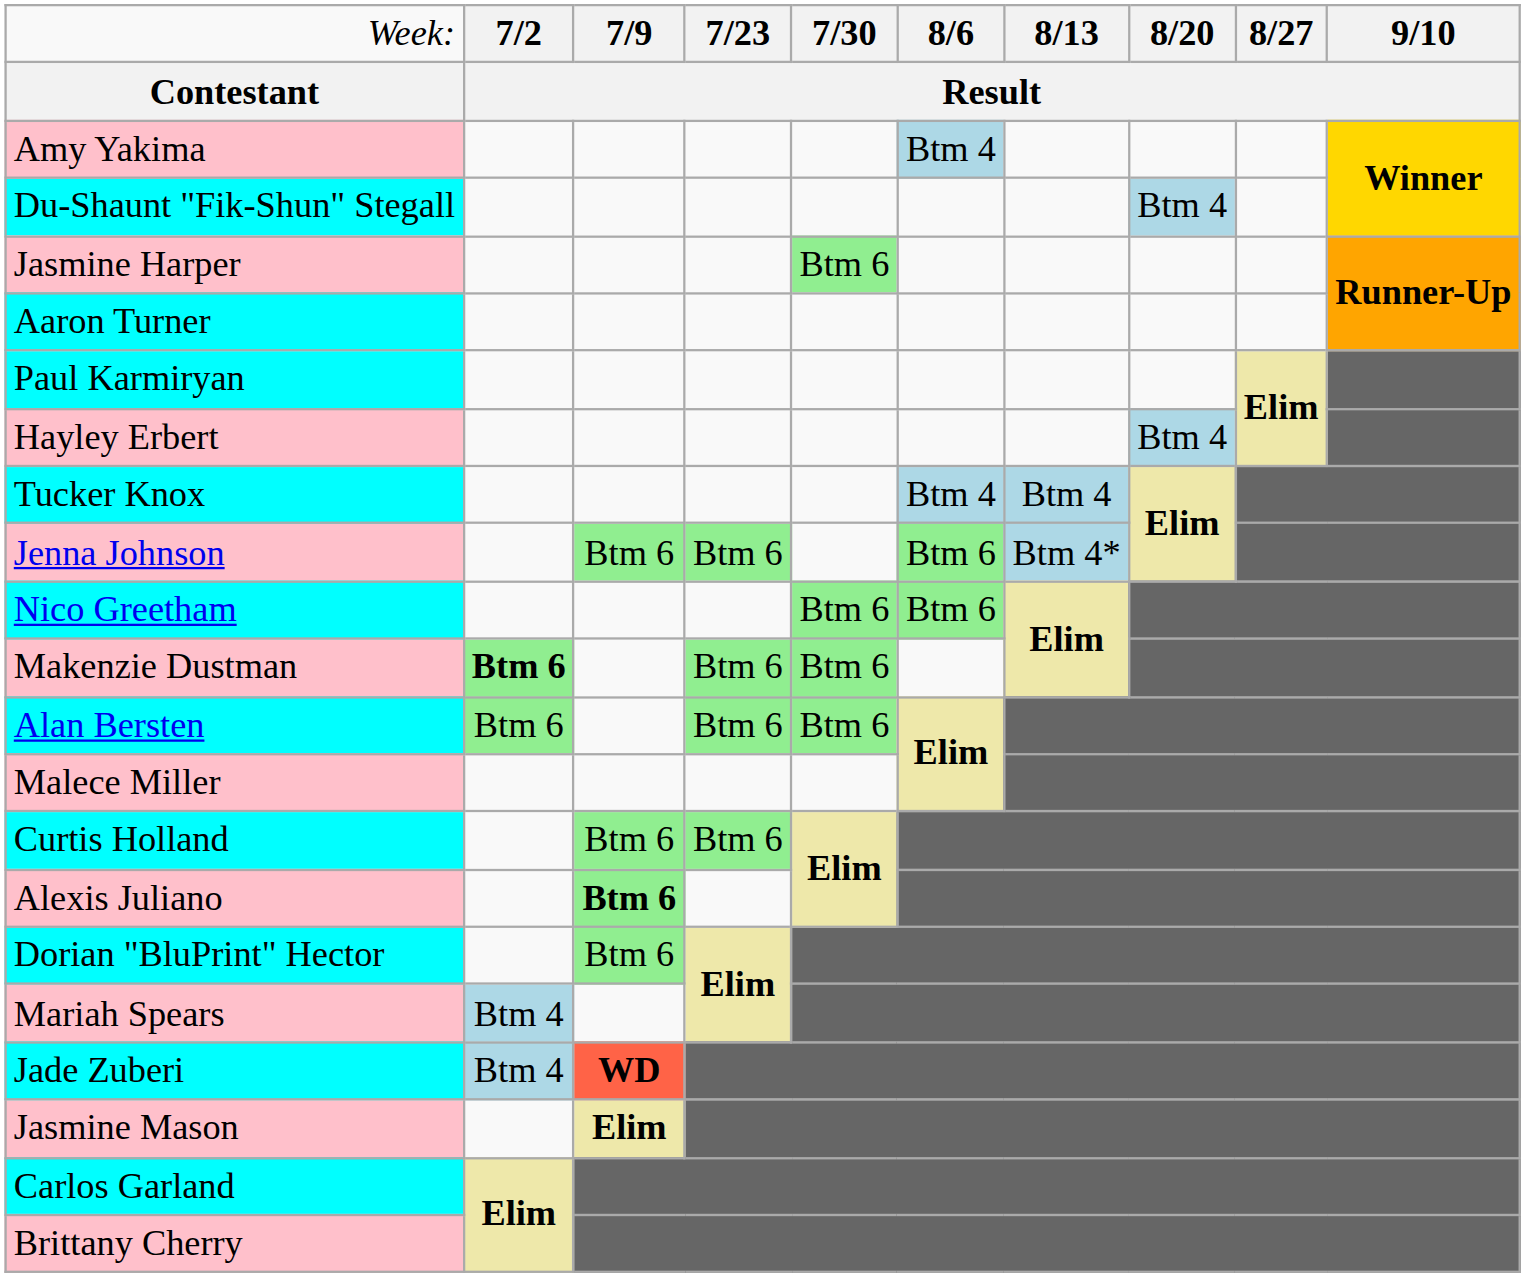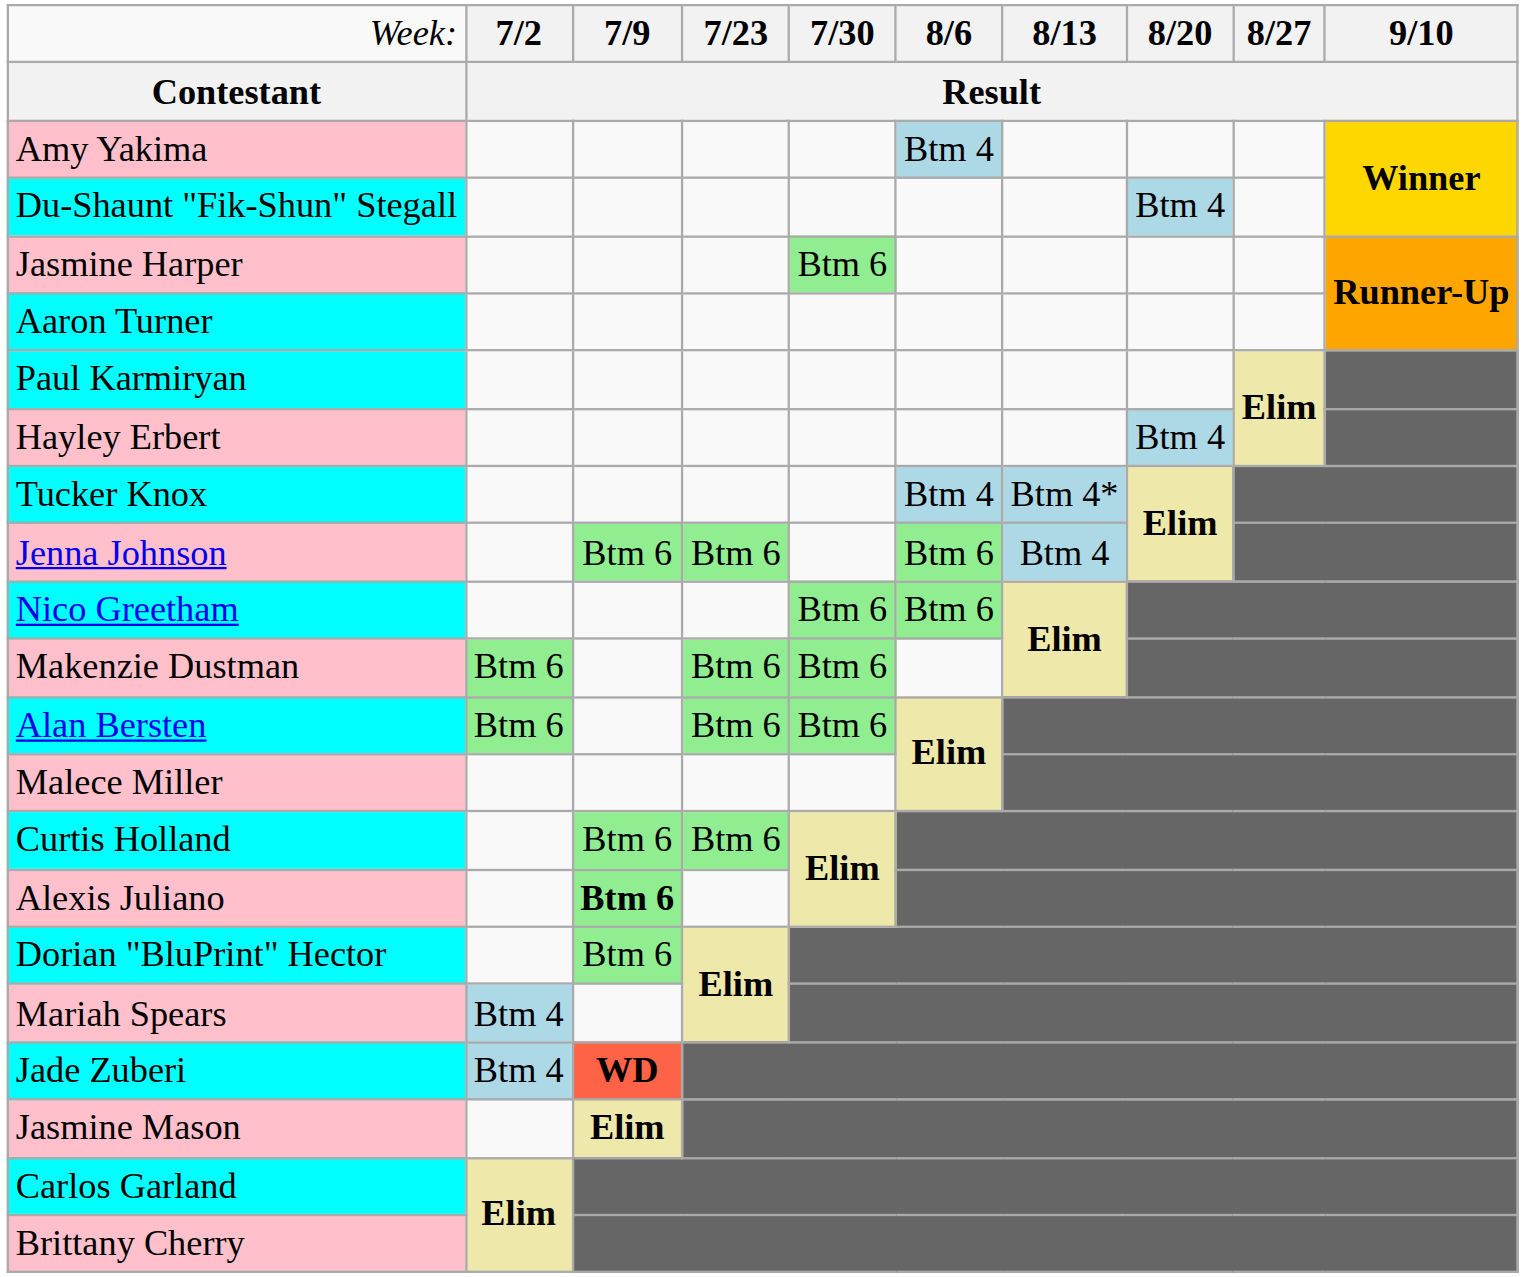 <table class="wikitable" style="margin:1em auto;">
 <tr>
 <td align="right"><em>Week:</em></td>
 <th>7/2</th>
 <th>7/9</th>
 <th>7/23</th>
 <th>7/30</th>
 <th>8/6</th>
 <th>8/13</th>
 <th>8/20</th>
 <th>8/27</th>
 <th>9/10</th>
 </tr>
 <tr>
 <th>Contestant</th>
 <th colspan="22" style="text-align:center;">Result</th>
 </tr>
 <tr>
 <td style="background:Pink;">Amy Yakima</td>
 <td></td>
 <td></td>
 <td></td>
 <td></td>
 <td style="background:lightblue; text-align:center;">Btm 4</td>
 <td></td>
 <td></td>
 <td></td>
 <td rowspan="2"  style="background:gold; text-align:center;"><strong>Winner</strong></td>
 </tr>
 <tr>
 <td style="background:cyan;">Du-Shaunt "Fik-Shun" Stegall</td>
 <td></td>
 <td></td>
 <td></td>
 <td></td>
 <td></td>
 <td></td>
 <td style="background:lightblue; text-align:center;">Btm 4</td>
 <td></td>
 </tr>
 <tr>
 <td style="background:Pink;">Jasmine Harper</td>
 <td></td>
 <td></td>
 <td></td>
 <td style="background:lightgreen; text-align:center;">Btm 6</td>
 <td></td>
 <td></td>
 <td></td>
 <td></td>
 <td rowspan="2"  style="background:orange; text-align:center;"><strong>Runner-Up</strong></td>
 </tr>
 <tr>
 <td style="background:cyan;">Aaron Turner</td>
 <td></td>
 <td></td>
 <td></td>
 <td></td>
 <td></td>
 <td></td>
 <td></td>
 <td></td>
 </tr>
 <tr>
 <td style="background:cyan;">Paul Karmiryan</td>
 <td></td>
 <td></td>
 <td></td>
 <td></td>
 <td></td>
 <td></td>
 <td></td>
 <td rowspan="2"  style="text-align:center; background:palegoldenrod;"><strong>Elim</strong></td>
 <td colspan="6" style="background:#666;"></td>
 </tr>
 <tr>
 <td style="background:Pink;">Hayley Erbert</td>
 <td></td>
 <td></td>
 <td></td>
 <td></td>
 <td></td>
 <td></td>
 <td style="background:lightblue; text-align:center;">Btm 4</td>
 <td colspan="6" style="background:#666;"></td>
 </tr>
 <tr>
 <td style="background:cyan;">Tucker Knox</td>
 <td></td>
 <td></td>
 <td></td>
 <td></td>
 <td style="background:lightblue; text-align:center;">Btm 4</td>
-<td style="background:lightblue; text-align:center;">Btm 4</td>
+<td style="background:lightblue; text-align:center;">Btm 4* </td>
 <td rowspan="2"  style="text-align:center; background:palegoldenrod;"><strong>Elim</strong></td>
 <td colspan="6" style="background:#666;"></td>
 </tr>
 <tr>
 <td style="background:Pink;"><a href='#'>Jenna Johnson</a></td>
 <td></td>
 <td style="background:lightgreen; text-align:center;">Btm 6</td>
 <td style="background:lightgreen; text-align:center;">Btm 6</td>
 <td></td>
 <td style="background:lightgreen; text-align:center;">Btm 6</td>
-<td style="background:lightblue; text-align:center;">Btm 4* </td>
+<td style="background:lightblue; text-align:center;">Btm 4</td>
 <td colspan="6" style="background:#666;"></td>
 </tr>
 <tr>
 <td style="background:cyan;"><a href='#'>Nico Greetham</a></td>
 <td></td>
 <td></td>
 <td></td>
 <td style="background:lightgreen; text-align:center;">Btm 6</td>
 <td style="background:lightgreen; text-align:center;">Btm 6</td>
 <td rowspan="2"  style="text-align:center; background:palegoldenrod;"><strong>Elim</strong></td>
 <td colspan="7" style="background:#666;"></td>
 </tr>
 <tr>
 <td style="background:Pink;">Makenzie Dustman</td>
-<td style="background:lightgreen; text-align:center;"><strong>Btm 6</strong></td>
+<td style="background:lightgreen; text-align:center;">Btm 6</td>
 <td></td>
 <td style="background:lightgreen; text-align:center;">Btm 6</td>
 <td style="background:lightgreen; text-align:center;">Btm 6</td>
 <td></td>
 <td colspan="7" style="background:#666;"></td>
 </tr>
 <tr>
 <td style="background:cyan;"><a href='#'>Alan Bersten</a></td>
 <td style="background:lightgreen; text-align:center;">Btm 6</td>
 <td></td>
 <td style="background:lightgreen; text-align:center;">Btm 6</td>
 <td style="background:lightgreen; text-align:center;">Btm 6</td>
 <td rowspan="2"  style="text-align:center; background:palegoldenrod;"><strong>Elim</strong></td>
 <td colspan="7" style="background:#666;"></td>
 </tr>
 <tr>
 <td style="background:Pink;">Malece Miller</td>
 <td></td>
 <td></td>
 <td></td>
 <td></td>
 <td colspan="7" style="background:#666;"></td>
 </tr>
 <tr>
 <td style="background:cyan;">Curtis Holland</td>
 <td></td>
 <td style="background:lightgreen; text-align:center;">Btm 6</td>
 <td style="background:lightgreen; text-align:center;">Btm 6</td>
 <td rowspan="2"  style="text-align:center; background:palegoldenrod;"><strong>Elim</strong></td>
 <td colspan="7" style="background:#666;"></td>
 </tr>
 <tr>
 <td style="background:Pink;">Alexis Juliano</td>
 <td></td>
 <td style="background:lightgreen; text-align:center;"><strong>Btm 6</strong></td>
 <td></td>
 <td colspan="7" style="background:#666;"></td>
 </tr>
 <tr>
 <td style="background:cyan;">Dorian "BluPrint" Hector</td>
 <td></td>
 <td style="background:lightgreen; text-align:center;">Btm 6</td>
 <td rowspan="2"  style="text-align:center; background:palegoldenrod;"><strong>Elim</strong></td>
 <td colspan="7" style="background:#666;"></td>
 </tr>
 <tr>
 <td style="background:Pink;">Mariah Spears</td>
 <td style="background:lightblue; text-align:center;">Btm 4</td>
 <td></td>
 <td colspan="7" style="background:#666;"></td>
 </tr>
 <tr>
 <td style="background:cyan;">Jade Zuberi</td>
 <td style="background:lightblue; text-align:center;">Btm 4</td>
 <td style="background:tomato; text-align:center;"><strong>WD</strong></td>
 <td colspan="8" style="background:#666;"></td>
 </tr>
 <tr>
 <td style="background:Pink;">Jasmine Mason</td>
 <td></td>
 <td style="text-align:center; background:palegoldenrod;"><strong>Elim</strong></td>
 <td colspan="8" style="background:#666;"></td>
 </tr>
 <tr>
 <td style="background:cyan;">Carlos Garland</td>
 <td rowspan="2"  style="text-align:center; background:palegoldenrod;"><strong>Elim</strong></td>
 <td colspan="9" style="background:#666;"></td>
 </tr>
 <tr>
 <td style="background:Pink;">Brittany Cherry</td>
 <td colspan="9" style="background:#666;"></td>
 </tr>
 </table>
